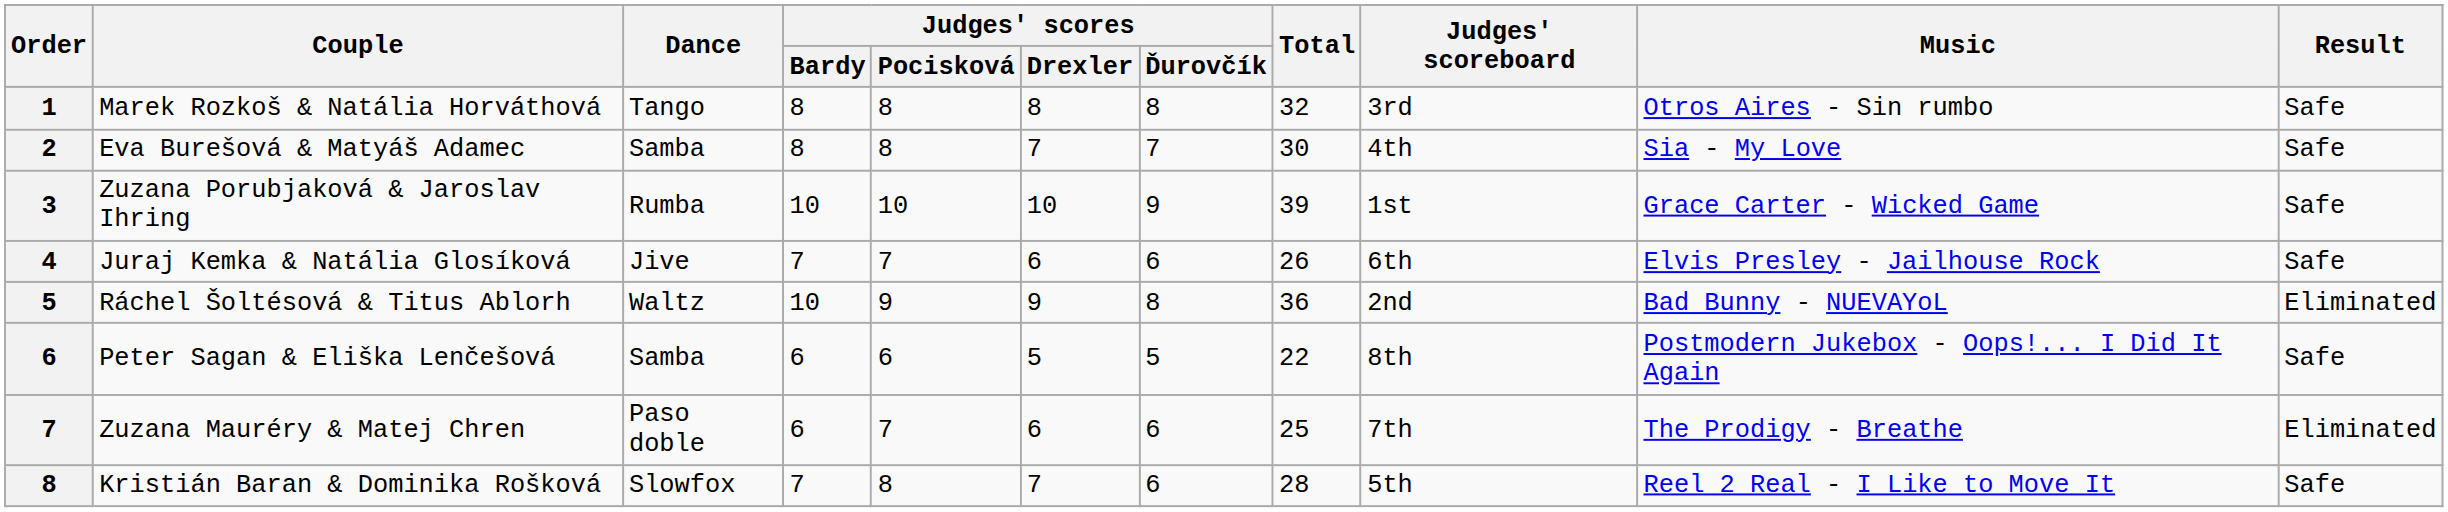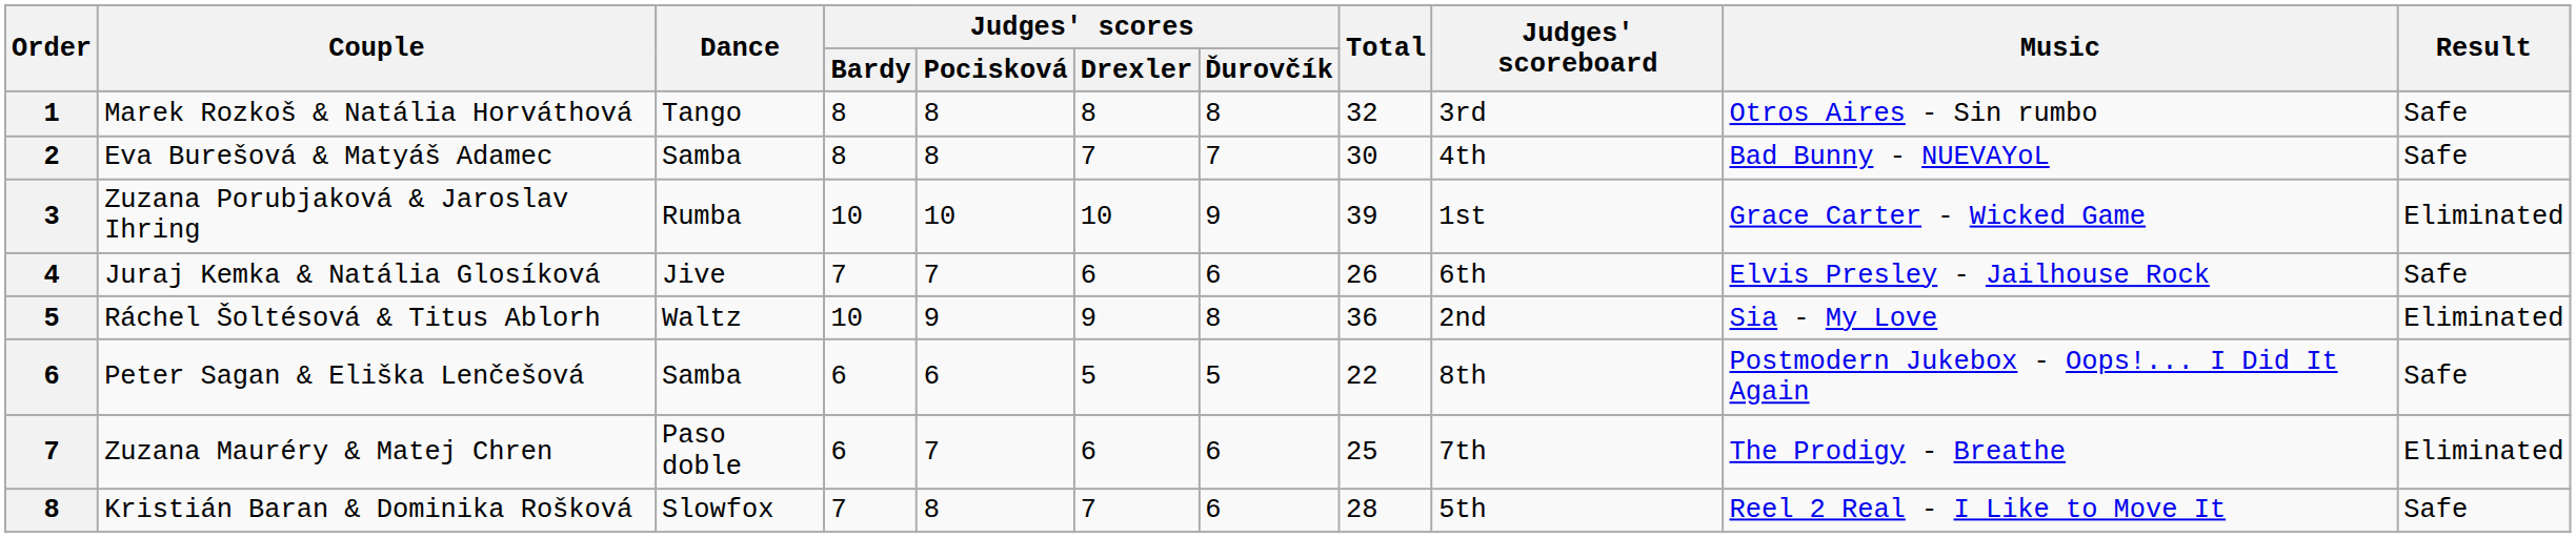 <table class="wikitable">
 <tr>
 <th rowspan="2">Order</th>
 <th rowspan="2">Couple</th>
 <th rowspan="2">Dance</th>
 <th colspan="4">Judges' scores</th>
 <th rowspan="2">Total</th>
 <th rowspan="2">Judges' scoreboard</th>
 <th rowspan="2">Music</th>
 <th rowspan="2">Result</th>
 </tr>
 <tr>
 <th>Bardy</th>
 <th>Pocisková</th>
 <th>Drexler</th>
 <th>Ďurovčík</th>
 </tr>
 <tr>
 <th>1</th>
 <td>Marek Rozkoš & Natália Horváthová</td>
 <td>Tango</td>
 <td>8</td>
 <td>8</td>
 <td>8</td>
 <td>8</td>
 <td>32</td>
 <td>3rd</td>
 <td><a href='#'>Otros Aires</a> - Sin rumbo</td>
 <td>Safe</td>
 </tr>
 <tr>
 <th>2</th>
 <td>Eva Burešová & Matyáš Adamec</td>
 <td>Samba</td>
 <td>8</td>
 <td>8</td>
 <td>7</td>
 <td>7</td>
 <td>30</td>
 <td>4th</td>
-<td><a href='#'>Sia</a> - <a href='#'>My Love</a></td>
+<td><a href='#'>Bad Bunny</a> - <a href='#'>NUEVAYoL</a></td>
 <td>Safe</td>
 </tr>
 <tr>
 <th>3</th>
 <td>Zuzana Porubjaková & Jaroslav Ihring</td>
 <td>Rumba</td>
 <td>10</td>
 <td>10</td>
 <td>10</td>
 <td>9</td>
 <td>39</td>
 <td>1st</td>
 <td><a href='#'>Grace Carter</a> - <a href='#'>Wicked Game</a></td>
-<td>Safe</td>
+<td>Eliminated</td>
 </tr>
 <tr>
 <th>4</th>
 <td>Juraj Kemka & Natália Glosíková</td>
 <td>Jive</td>
 <td>7</td>
 <td>7</td>
 <td>6</td>
 <td>6</td>
 <td>26</td>
 <td>6th</td>
 <td><a href='#'>Elvis Presley</a> - <a href='#'>Jailhouse Rock</a></td>
 <td>Safe</td>
 </tr>
 <tr>
 <th>5</th>
 <td>Ráchel Šoltésová & Titus Ablorh</td>
 <td>Waltz</td>
 <td>10</td>
 <td>9</td>
 <td>9</td>
 <td>8</td>
 <td>36</td>
 <td>2nd</td>
-<td><a href='#'>Bad Bunny</a> - <a href='#'>NUEVAYoL</a></td>
+<td><a href='#'>Sia</a> - <a href='#'>My Love</a></td>
 <td>Eliminated</td>
 </tr>
 <tr>
 <th>6</th>
 <td>Peter Sagan & Eliška Lenčešová</td>
 <td>Samba</td>
 <td>6</td>
 <td>6</td>
 <td>5</td>
 <td>5</td>
 <td>22</td>
 <td>8th</td>
 <td><a href='#'>Postmodern Jukebox</a> - <a href='#'>Oops!... I Did It Again</a></td>
 <td>Safe</td>
 </tr>
 <tr>
 <th>7</th>
 <td>Zuzana Mauréry & Matej Chren</td>
 <td>Paso doble</td>
 <td>6</td>
 <td>7</td>
 <td>6</td>
 <td>6</td>
 <td>25</td>
 <td>7th</td>
 <td><a href='#'>The Prodigy</a> - <a href='#'>Breathe</a></td>
 <td>Eliminated</td>
 </tr>
 <tr>
 <th>8</th>
 <td>Kristián Baran & Dominika Rošková</td>
 <td>Slowfox</td>
 <td>7</td>
 <td>8</td>
 <td>7</td>
 <td>6</td>
 <td>28</td>
 <td>5th</td>
 <td><a href='#'>Reel 2 Real</a> - <a href='#'>I Like to Move It</a></td>
 <td>Safe</td>
 </tr>
 </table>
